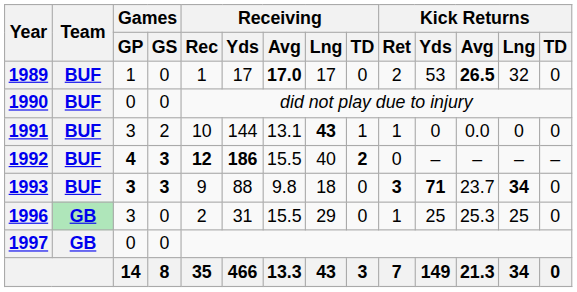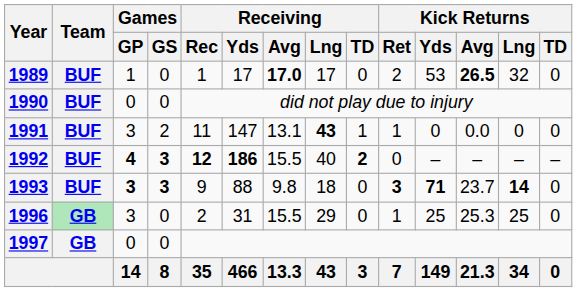 <table class="wikitable" style="text-align:center;">
 <tr>
 <th rowspan="2">Year</th>
 <th rowspan="2">Team</th>
 <th colspan="2">Games</th>
 <th colspan="5">Receiving</th>
 <th colspan="5">Kick Returns</th>
 </tr>
 <tr>
 <th>GP</th>
 <th>GS</th>
 <th>Rec</th>
 <th>Yds</th>
 <th>Avg</th>
 <th>Lng</th>
 <th>TD</th>
 <th>Ret</th>
 <th>Yds</th>
 <th>Avg</th>
 <th>Lng</th>
 <th>TD</th>
 </tr>
 <tr>
 <th><a href='#'>1989</a></th>
 <th><a href='#'>BUF</a></th>
 <td>1</td>
 <td>0</td>
 <td>1</td>
 <td>17</td>
 <td><strong>17.0</strong></td>
 <td>17</td>
 <td>0</td>
 <td>2</td>
 <td>53</td>
 <td><strong>26.5</strong></td>
 <td>32</td>
 <td>0</td>
 </tr>
 <tr>
 <th><a href='#'>1990</a></th>
 <th><a href='#'>BUF</a></th>
 <td>0</td>
 <td>0</td>
 <td colspan="10"><em>did not play due to injury</em></td>
 </tr>
 <tr>
 <th><a href='#'>1991</a></th>
 <th><a href='#'>BUF</a></th>
 <td>3</td>
 <td>2</td>
-<td>10</td>
-<td>144</td>
+<td>11</td>
+<td>147</td>
 <td>13.1</td>
 <td><strong>43</strong></td>
 <td>1</td>
 <td>1</td>
 <td>0</td>
 <td>0.0</td>
 <td>0</td>
 <td>0</td>
 </tr>
 <tr>
 <th><a href='#'>1992</a></th>
 <th><a href='#'>BUF</a></th>
 <td><strong>4</strong></td>
 <td><strong>3</strong></td>
 <td><strong>12</strong></td>
 <td><strong>186</strong></td>
 <td>15.5</td>
 <td>40</td>
 <td><strong>2</strong></td>
 <td>0</td>
 <td>–</td>
 <td>–</td>
 <td>–</td>
 <td>–</td>
 </tr>
 <tr>
 <th><a href='#'>1993</a></th>
 <th><a href='#'>BUF</a></th>
 <td><strong>3</strong></td>
 <td><strong>3</strong></td>
 <td>9</td>
 <td>88</td>
 <td>9.8</td>
 <td>18</td>
 <td>0</td>
 <td><strong>3</strong></td>
 <td><strong>71</strong></td>
 <td>23.7</td>
-<td><strong>34</strong></td>
+<td><strong>14</strong></td>
 <td>0</td>
 </tr>
 <tr>
 <th><a href='#'>1996</a></th>
 <th style="background:#afe6ba; width:3em;"><a href='#'>GB</a></th>
 <td>3</td>
 <td>0</td>
 <td>2</td>
 <td>31</td>
 <td>15.5</td>
 <td>29</td>
 <td>0</td>
 <td>1</td>
 <td>25</td>
 <td>25.3</td>
 <td>25</td>
 <td>0</td>
 </tr>
 <tr>
 <th><a href='#'>1997</a></th>
 <th><a href='#'>GB</a></th>
 <td>0</td>
 <td>0</td>
 <td colspan="10"></td>
 </tr>
 <tr>
 <th colspan="2"></th>
 <th>14</th>
 <th>8</th>
 <th>35</th>
 <th>466</th>
 <th>13.3</th>
 <th>43</th>
 <th>3</th>
 <th>7</th>
 <th>149</th>
 <th>21.3</th>
 <th>34</th>
 <th>0</th>
 </tr>
 </table>
